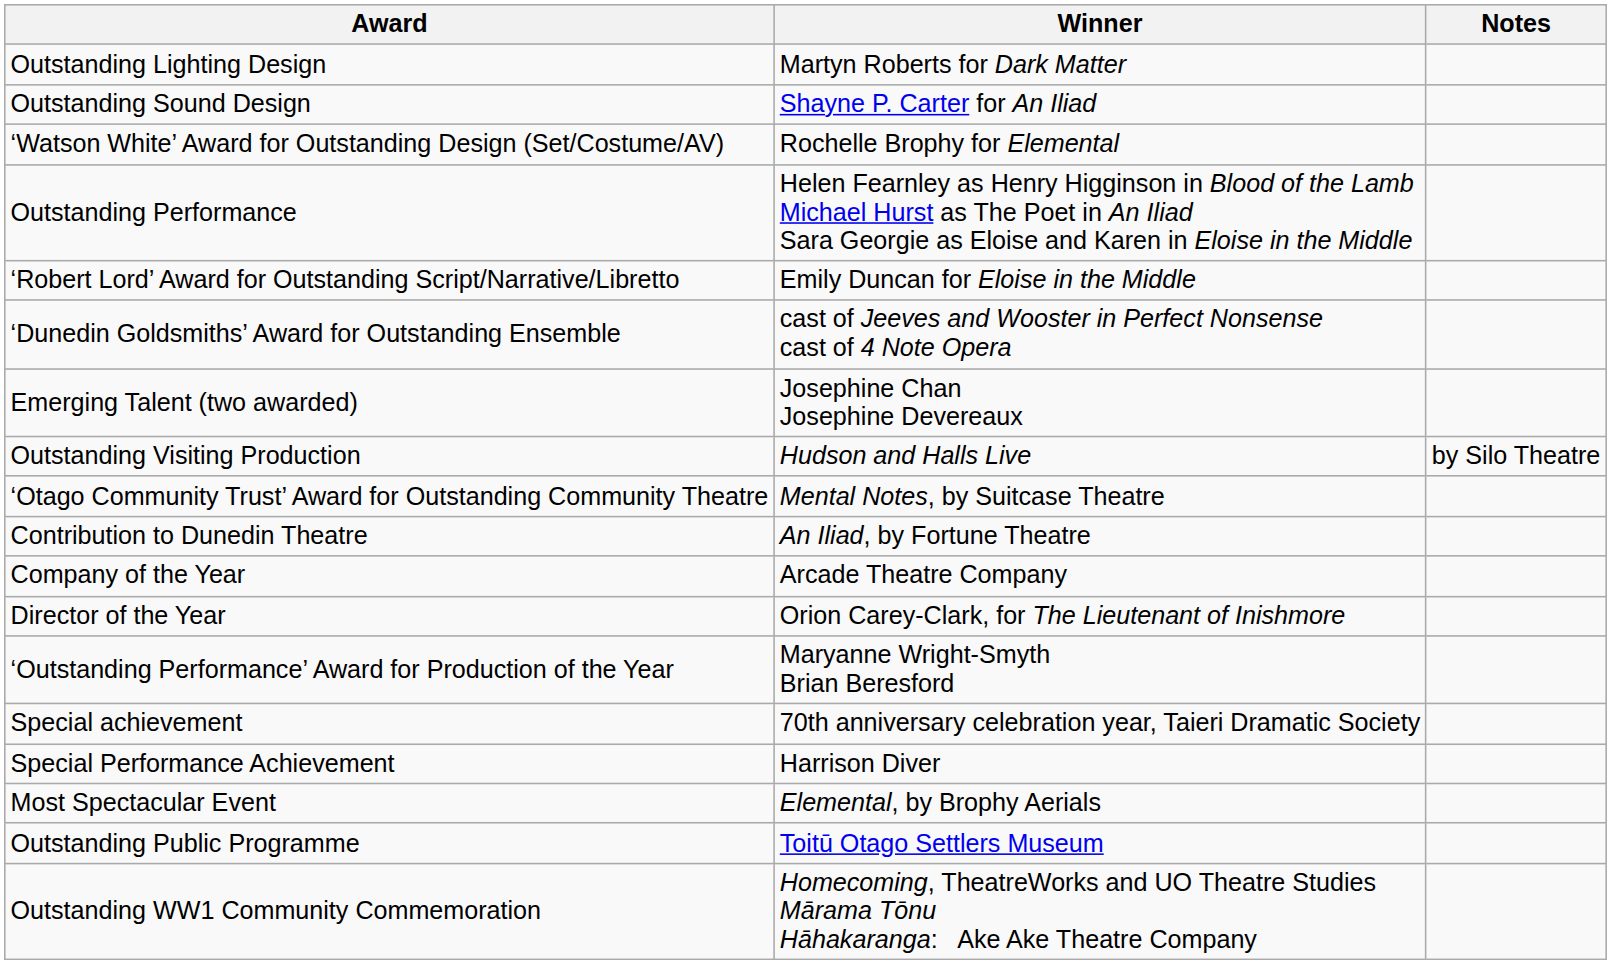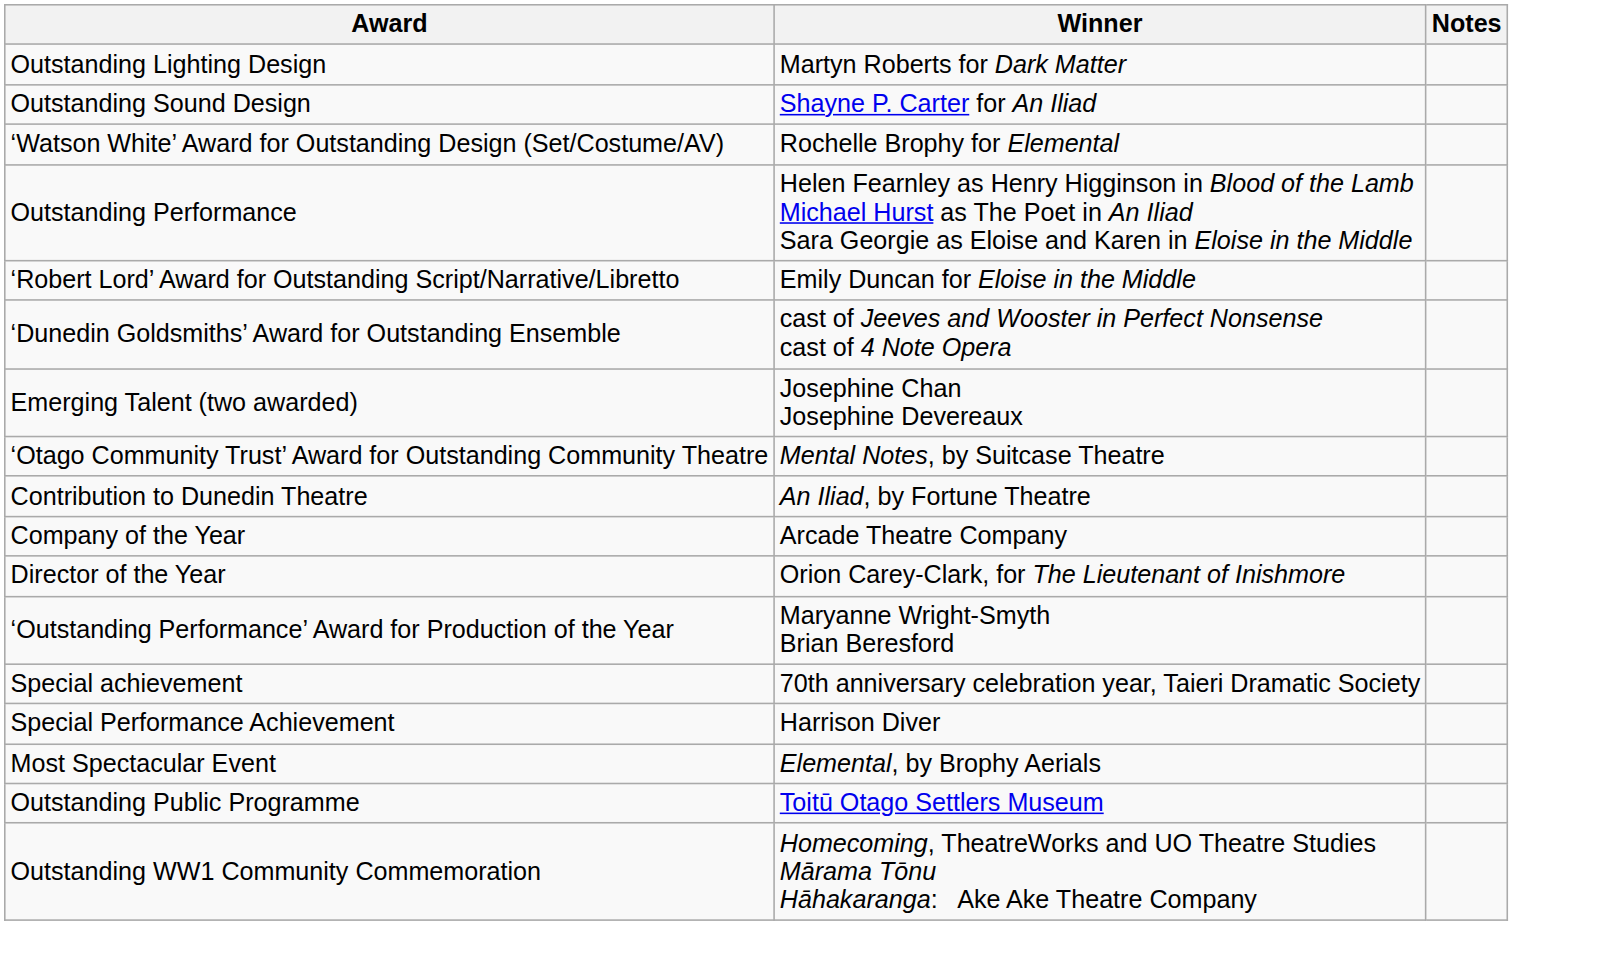 <table class="wikitable">
 <tr>
 <th>Award</th>
 <th>Winner</th>
 <th>Notes</th>
 </tr>
 <tr>
 <td>Outstanding Lighting Design</td>
 <td>Martyn Roberts for <em>Dark Matter</em></td>
 <td></td>
 </tr>
 <tr>
 <td>Outstanding Sound Design</td>
 <td><a href='#'>Shayne P. Carter</a> for <em>An Iliad</em></td>
 <td></td>
 </tr>
 <tr>
 <td>‘Watson White’ Award for Outstanding Design (Set/Costume/AV)</td>
 <td>Rochelle Brophy for <em>Elemental</em></td>
 <td></td>
 </tr>
 <tr>
 <td>Outstanding Performance</td>
 <td>Helen Fearnley as Henry Higginson in <em>Blood of the Lamb</em><br><a href='#'>Michael Hurst</a> as The Poet in <em>An Iliad</em><br>Sara Georgie as Eloise and Karen in <em>Eloise in the Middle</em></td>
 <td></td>
 </tr>
 <tr>
 <td>‘Robert Lord’ Award for Outstanding Script/Narrative/Libretto</td>
 <td>Emily Duncan for <em>Eloise in the Middle</em></td>
 <td></td>
 </tr>
 <tr>
 <td>‘Dunedin Goldsmiths’ Award for Outstanding Ensemble</td>
 <td>cast of <em>Jeeves and Wooster in Perfect Nonsense</em><br>cast of <em>4 Note Opera</em></td>
 <td></td>
 </tr>
 <tr>
 <td>Emerging Talent (two awarded)</td>
 <td>Josephine Chan<br>Josephine Devereaux</td>
 <td></td>
-</tr>
-<tr>
-<td>Outstanding Visiting Production</td>
-<td><em>Hudson and Halls Live</em></td>
-<td>by Silo Theatre</td>
 </tr>
 <tr>
 <td>‘Otago Community Trust’ Award for Outstanding Community Theatre</td>
 <td><em>Mental Notes</em>, by Suitcase Theatre</td>
 <td></td>
 </tr>
 <tr>
 <td>Contribution to Dunedin Theatre</td>
 <td><em>An Iliad</em>, by Fortune Theatre</td>
 <td></td>
 </tr>
 <tr>
 <td>Company of the Year</td>
 <td>Arcade Theatre Company</td>
 <td></td>
 </tr>
 <tr>
 <td>Director of the Year</td>
 <td>Orion Carey-Clark, for <em>The Lieutenant of Inishmore</em></td>
 <td></td>
 </tr>
 <tr>
 <td>‘Outstanding Performance’ Award for Production of the Year</td>
 <td>Maryanne Wright-Smyth<br>Brian Beresford</td>
 <td></td>
 </tr>
 <tr>
 <td>Special achievement</td>
 <td>70th anniversary celebration year, Taieri Dramatic Society</td>
 <td></td>
 </tr>
 <tr>
 <td>Special Performance Achievement</td>
 <td>Harrison Diver</td>
 <td></td>
 </tr>
 <tr>
 <td>Most Spectacular Event</td>
 <td><em>Elemental</em>, by Brophy Aerials</td>
 <td></td>
 </tr>
 <tr>
 <td>Outstanding Public Programme</td>
 <td><a href='#'>Toitū Otago Settlers Museum</a></td>
 <td></td>
 </tr>
 <tr>
 <td>Outstanding WW1 Community Commemoration</td>
 <td><em>Homecoming</em>, TheatreWorks and UO Theatre Studies<br><em>Mārama Tōnu</em><br><em>Hāhakaranga</em>:   Ake Ake Theatre Company</td>
 <td></td>
 </tr>
 </table>
